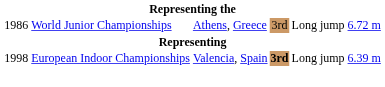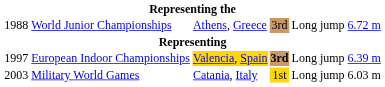 <table>
 <tr>
 <th colspan="6">Representing the </th>
 </tr>
 <tr>
-<td>1986</td>
+<td>1988</td>
 <td><a href='#'>World Junior Championships</a></td>
 <td><a href='#'>Athens</a>, <a href='#'>Greece</a></td>
 <td bgcolor="cc9966" align="center">3rd</td>
 <td>Long jump</td>
 <td><a href='#'>6.72 m</a></td>
 </tr>
 <tr>
 <th colspan="6">Representing </th>
 </tr>
 <tr>
-<td>1998</td>
+<td>1997</td>
 <td><a href='#'>European Indoor Championships</a></td>
-<td><a href='#'>Valencia</a>, <a href='#'>Spain</a></td>
+<td style="background: gold;"><a href='#'>Valencia</a>, <a href='#'>Spain</a></td>
 <td bgcolor="cc9966" align="center"><strong>3rd</strong></td>
 <td>Long jump</td>
 <td><a href='#'>6.39 m</a></td>
 </tr>
+<tr>
+<td>2003</td>
+<td><a href='#'>Military World Games</a></td>
+<td><a href='#'>Catania</a>, <a href='#'>Italy</a></td>
+<td bgcolor=gold align="center">1st</td>
+<td>Long jump</td>
+<td>6.03 m</td>
+</tr>
 </table>
